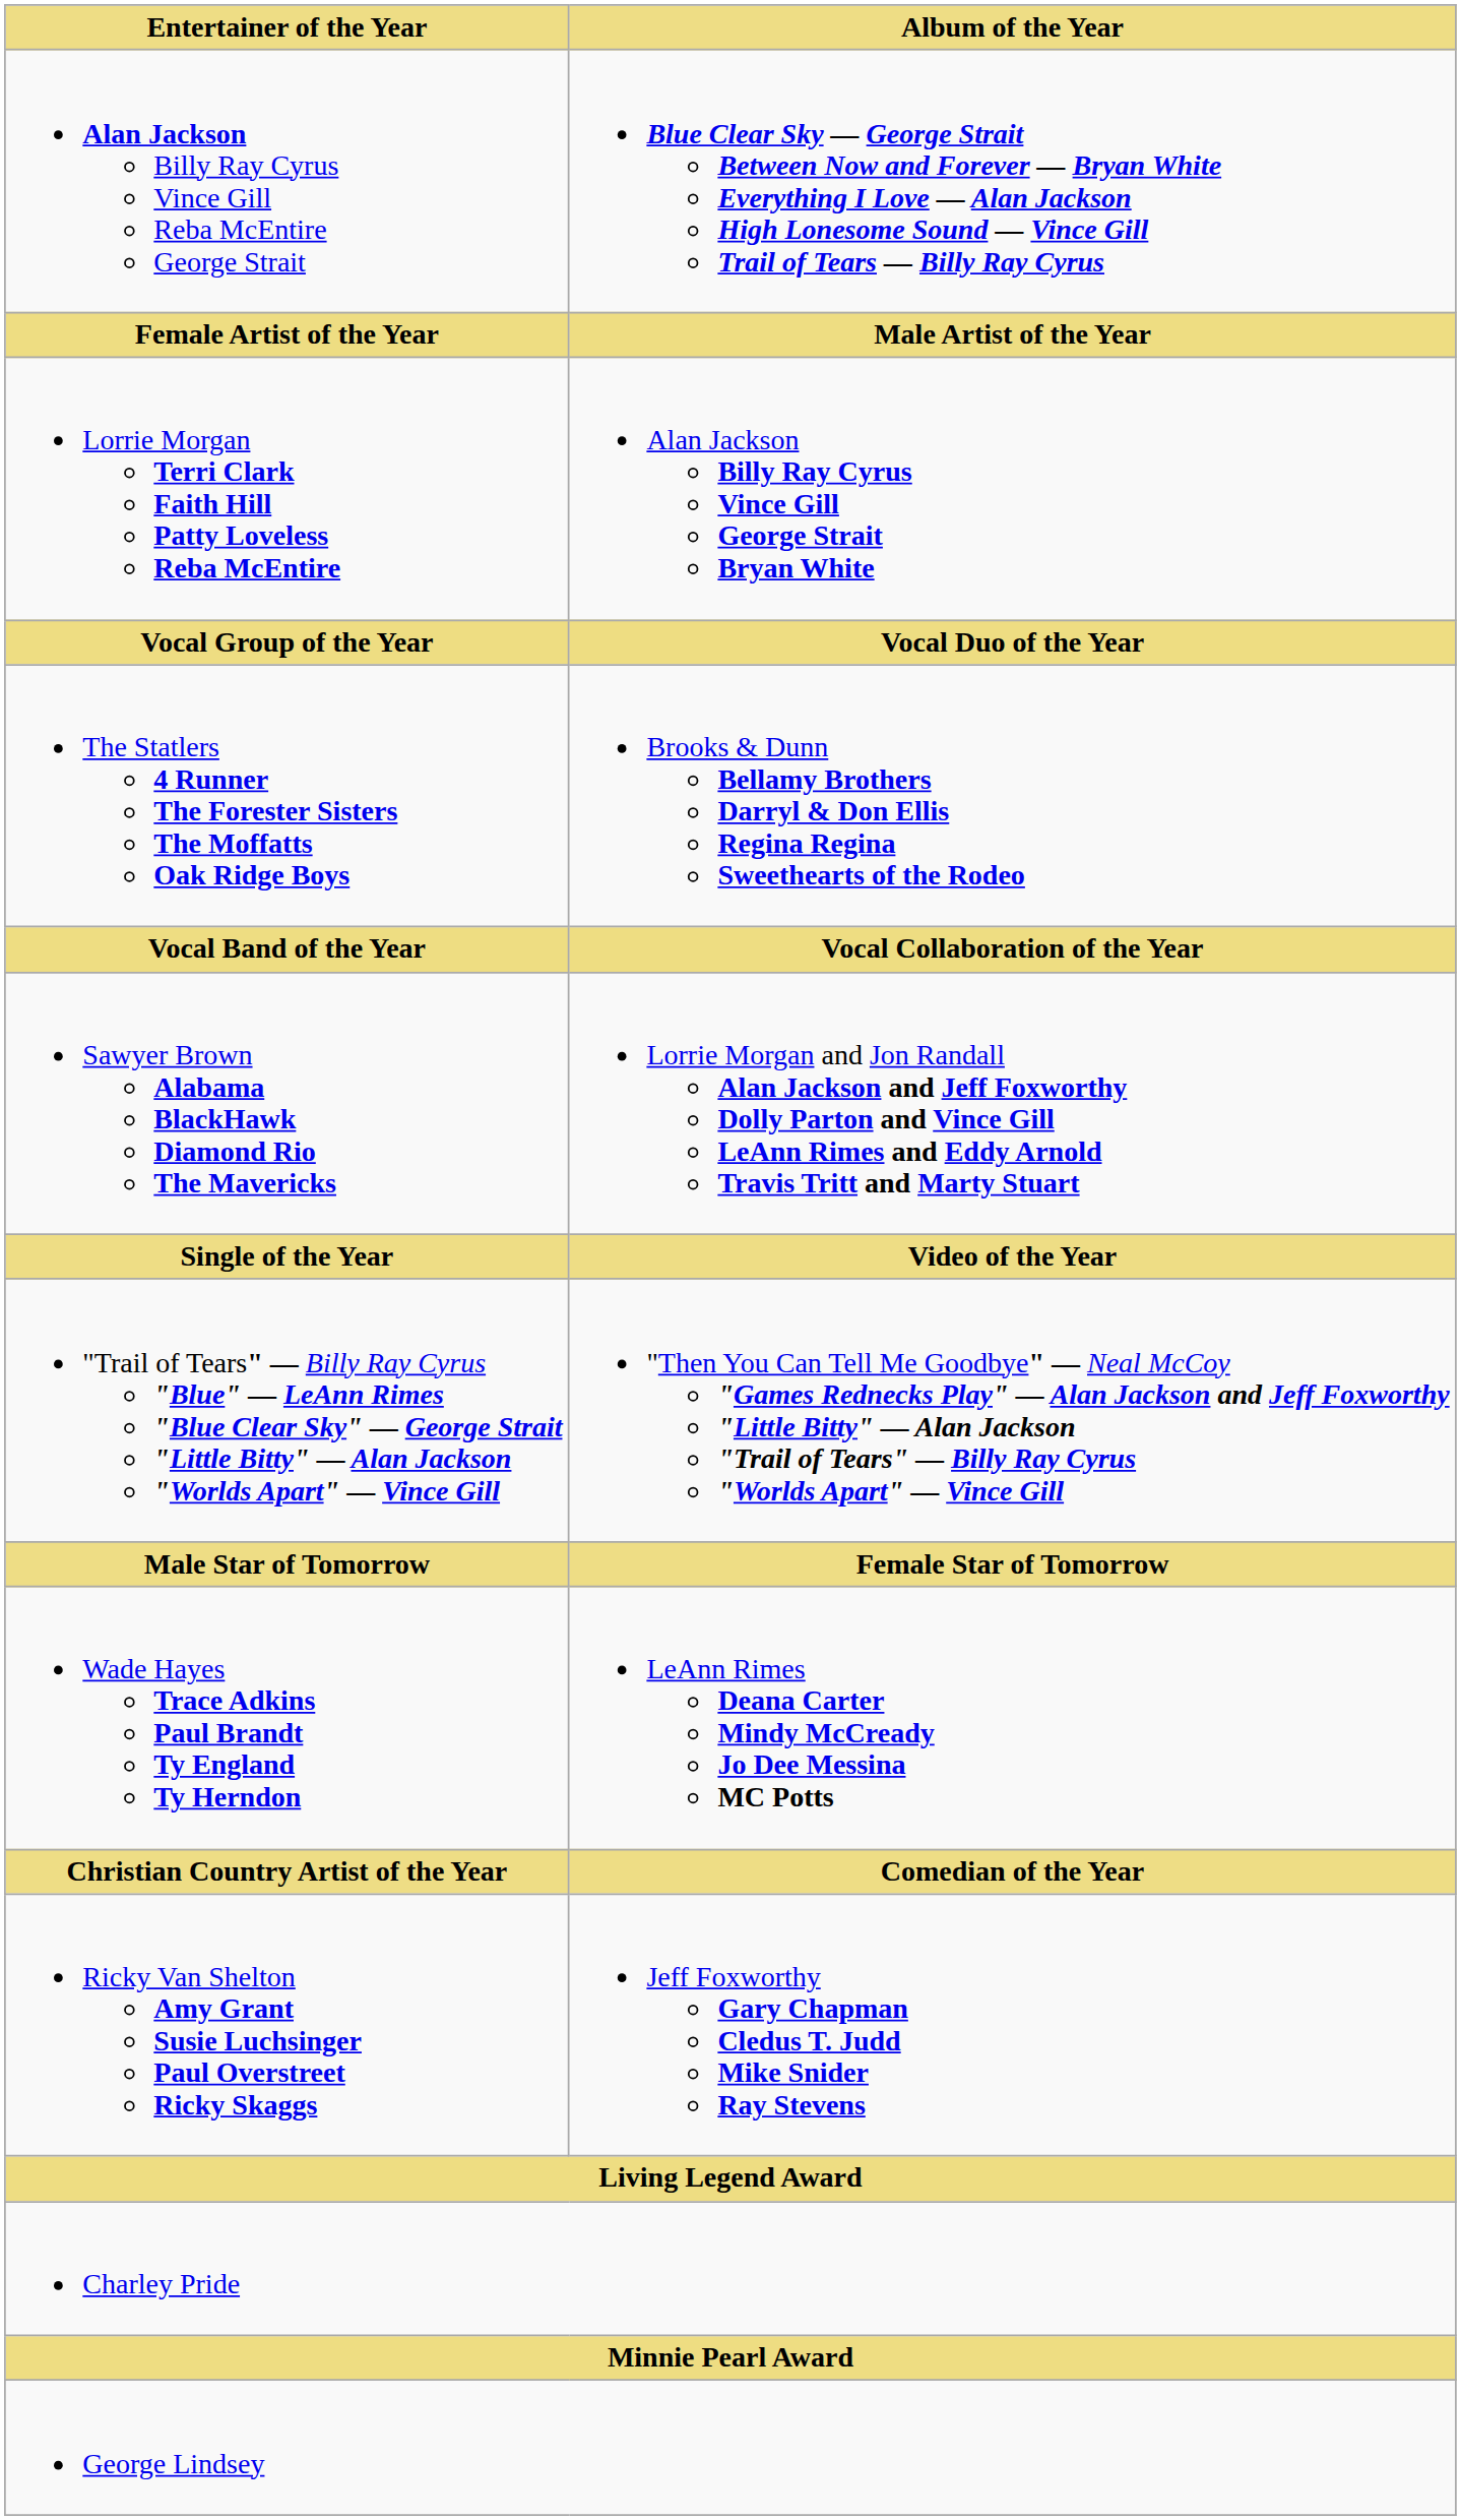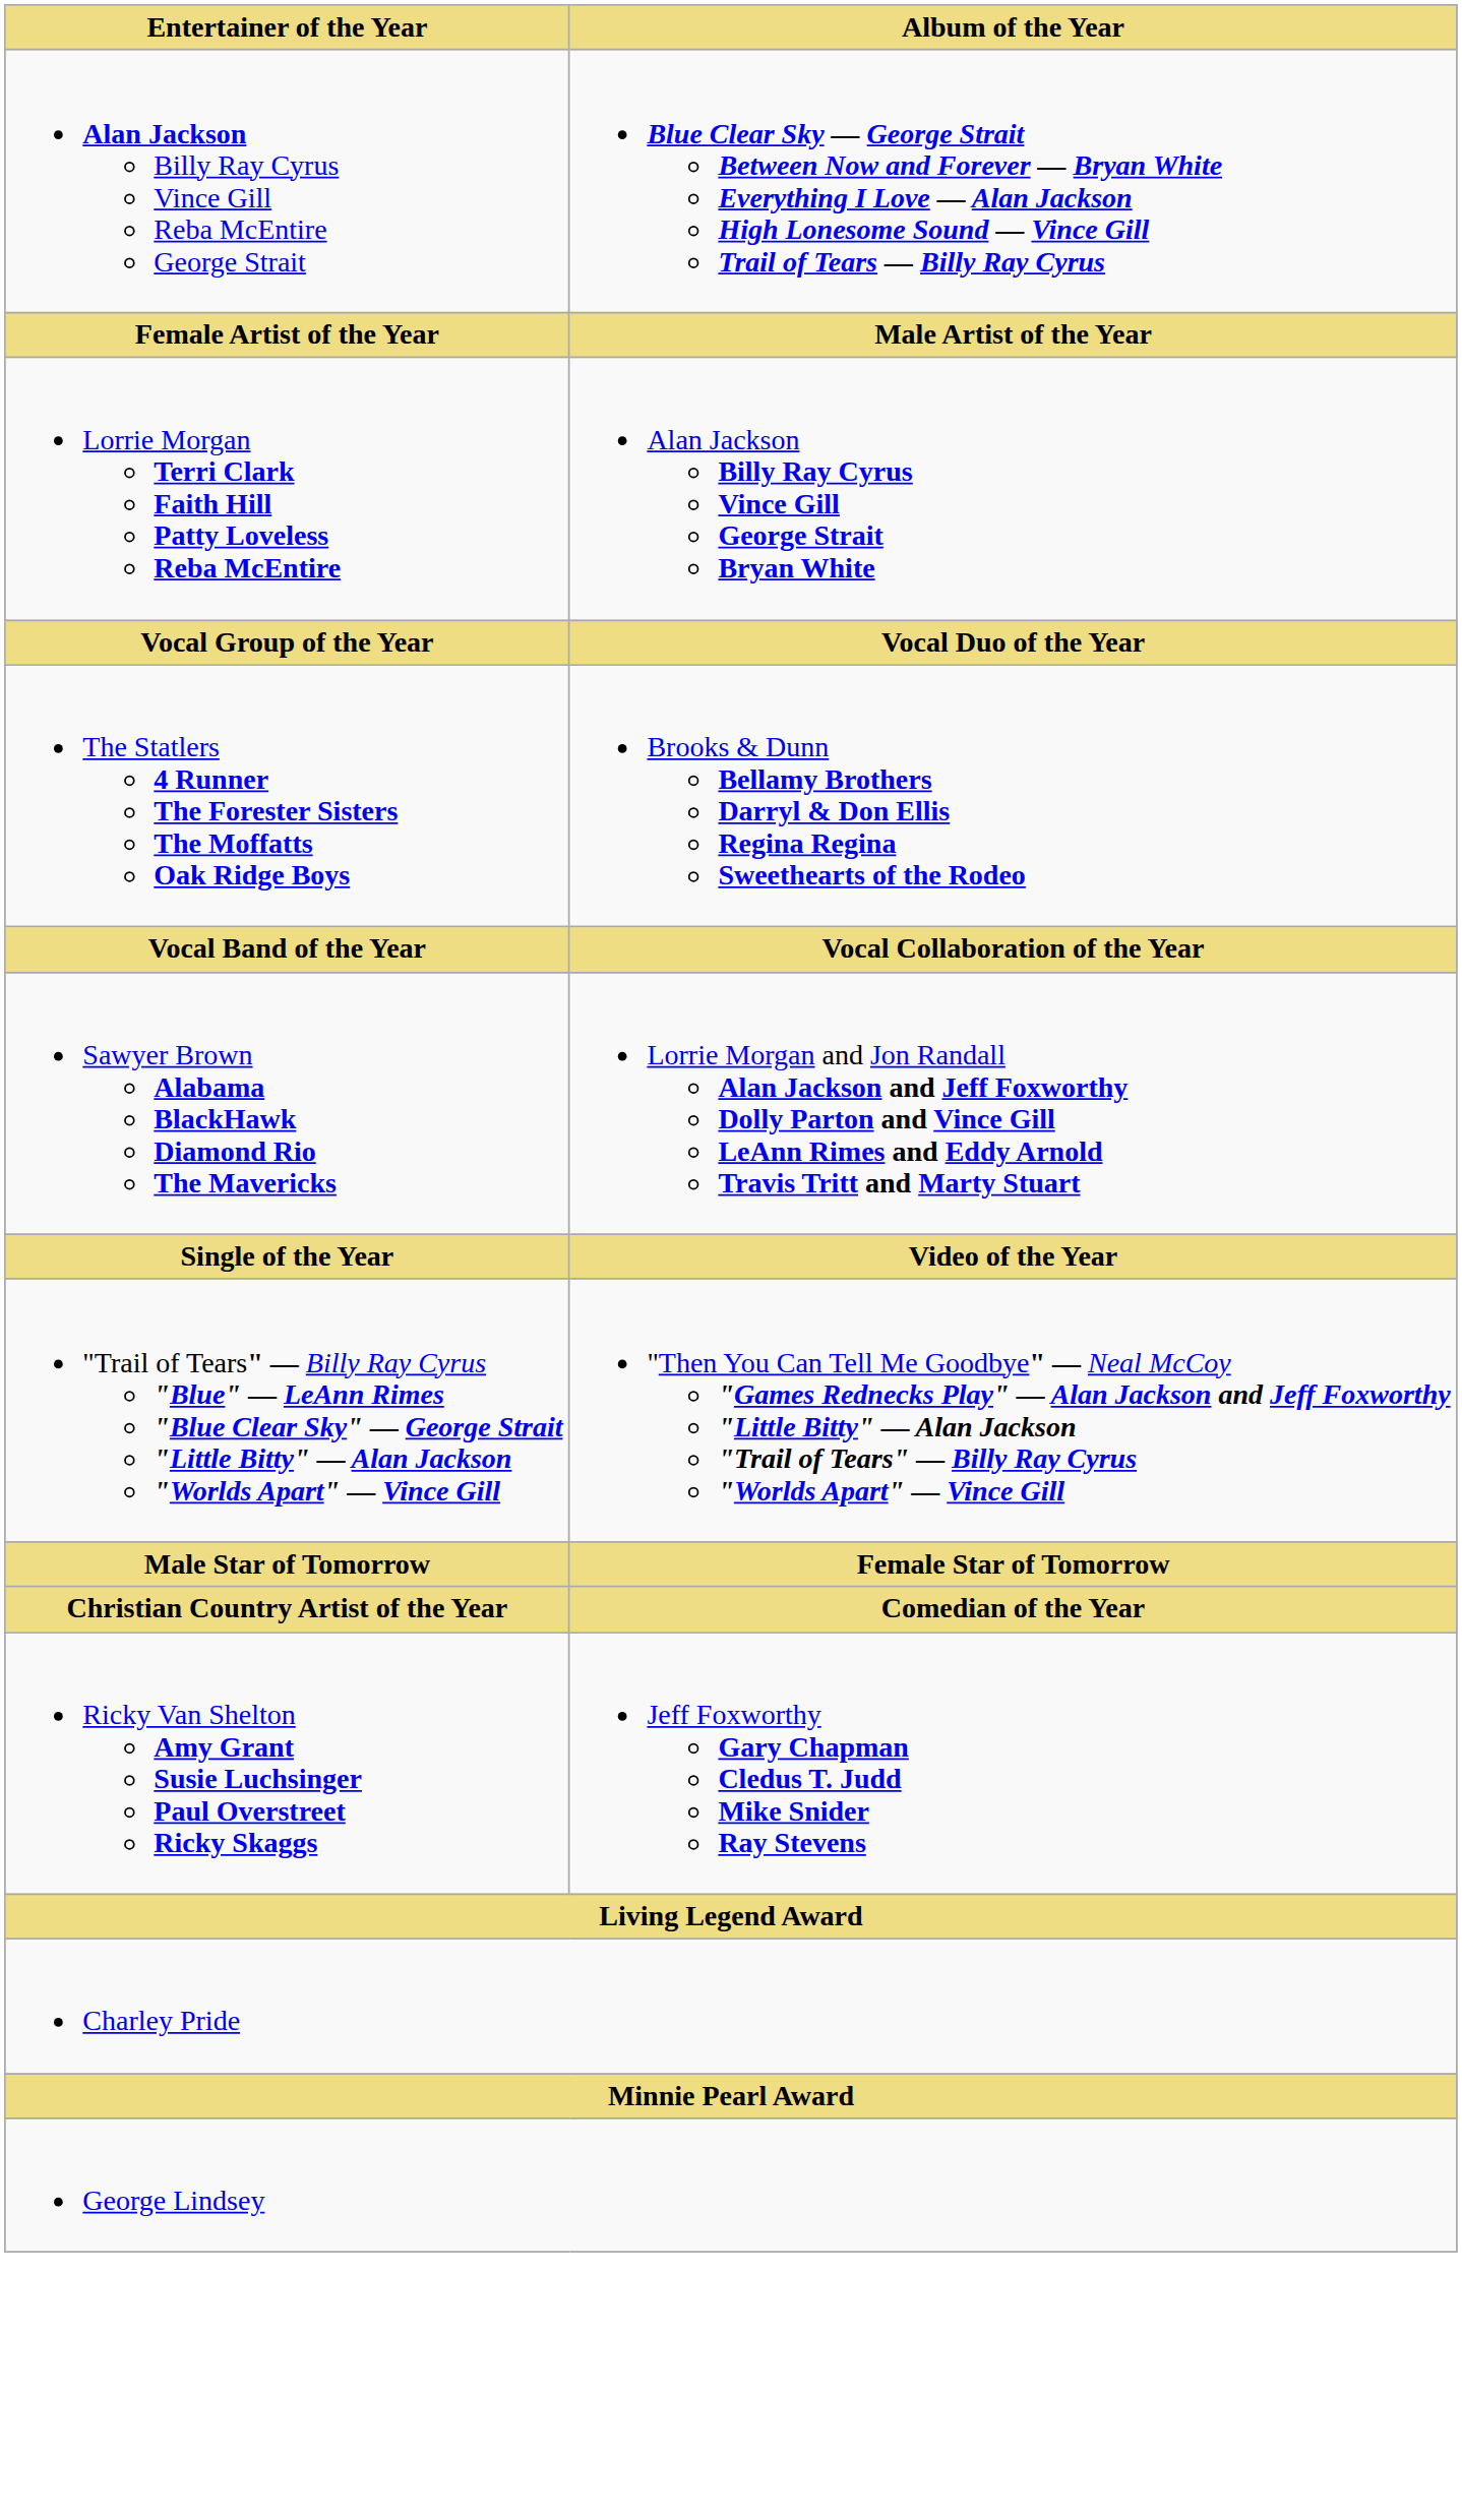 <table class="wikitable">
 <tr>
 <th style="background:#EEDD85; width=50%">Entertainer of the Year</th>
 <th style="background:#EEDD85; width=50%">Album of the Year</th>
 </tr>
 <tr>
 <td style="vertical-align:top"><br><ul><li><strong><a href='#'>Alan Jackson</a></strong><ul><li><a href='#'>Billy Ray Cyrus</a></li><li><a href='#'>Vince Gill</a></li><li><a href='#'>Reba McEntire</a></li><li><a href='#'>George Strait</a></li></ul></li></ul></td>
 <td style="vertical-align:top"><br><ul><li><strong><em><a href='#'>Blue Clear Sky</a><em> — <a href='#'>George Strait</a><strong><ul><li></em><a href='#'>Between Now and Forever</a><em> — <a href='#'>Bryan White</a></li><li></em><a href='#'>Everything I Love</a><em> — <a href='#'>Alan Jackson</a></li><li></em><a href='#'>High Lonesome Sound</a><em> — <a href='#'>Vince Gill</a></li><li></em><a href='#'>Trail of Tears</a><em> — <a href='#'>Billy Ray Cyrus</a></li></ul></li></ul></td>
 </tr>
 <tr>
 <th style="background:#EEDD82; width=50%">Female Artist of the Year</th>
 <th style="background:#EEDD82; width=50%">Male Artist of the Year</th>
 </tr>
 <tr>
 <td style="vertical-align:top"><br><ul><li></strong><a href='#'>Lorrie Morgan</a><strong><ul><li><a href='#'>Terri Clark</a></li><li><a href='#'>Faith Hill</a></li><li><a href='#'>Patty Loveless</a></li><li><a href='#'>Reba McEntire</a></li></ul></li></ul></td>
 <td style="vertical-align:top"><br><ul><li></strong><a href='#'>Alan Jackson</a><strong><ul><li><a href='#'>Billy Ray Cyrus</a></li><li><a href='#'>Vince Gill</a></li><li><a href='#'>George Strait</a></li><li><a href='#'>Bryan White</a></li></ul></li></ul></td>
 </tr>
 <tr>
 <th style="background:#EEDD82; width=50%">Vocal Group of the Year</th>
 <th style="background:#EEDD82; width=50%">Vocal Duo of the Year</th>
 </tr>
 <tr>
 <td style="vertical-align:top"><br><ul><li></strong><a href='#'>The Statlers</a><strong><ul><li><a href='#'>4 Runner</a></li><li><a href='#'>The Forester Sisters</a></li><li><a href='#'>The Moffatts</a></li><li><a href='#'>Oak Ridge Boys</a></li></ul></li></ul></td>
 <td style="vertical-align:top"><br><ul><li></strong><a href='#'>Brooks & Dunn</a><strong><ul><li><a href='#'>Bellamy Brothers</a></li><li><a href='#'>Darryl & Don Ellis</a></li><li><a href='#'>Regina Regina</a></li><li><a href='#'>Sweethearts of the Rodeo</a></li></ul></li></ul></td>
 </tr>
 <tr>
 <th style="background:#EEDD82; width=50%">Vocal Band of the Year</th>
 <th style="background:#EEDD82; width=50%">Vocal Collaboration of the Year</th>
 </tr>
 <tr>
 <td style="vertical-align:top"><br><ul><li></strong><a href='#'>Sawyer Brown</a><strong><ul><li><a href='#'>Alabama</a></li><li><a href='#'>BlackHawk</a></li><li><a href='#'>Diamond Rio</a></li><li><a href='#'>The Mavericks</a></li></ul></li></ul></td>
 <td style="vertical-align:top"><br><ul><li></strong><a href='#'>Lorrie Morgan</a><strong> </strong>and<strong> </strong><a href='#'>Jon Randall</a><strong><ul><li><a href='#'>Alan Jackson</a> and <a href='#'>Jeff Foxworthy</a></li><li><a href='#'>Dolly Parton</a> and <a href='#'>Vince Gill</a></li><li><a href='#'>LeAnn Rimes</a> and <a href='#'>Eddy Arnold</a></li><li><a href='#'>Travis Tritt</a> and <a href='#'>Marty Stuart</a></li></ul></li></ul></td>
 </tr>
 <tr>
 <th style="background:#EEDD85; width=50%">Single of the Year</th>
 <th style="background:#EEDD85; width=50%">Video of the Year</th>
 </tr>
 <tr>
 <td><br><ul><li>"</strong>Trail of Tears<strong>" </em>—<em> </strong><a href='#'>Billy Ray Cyrus</a><strong><ul><li>"<a href='#'>Blue</a>" </em>—<em> <a href='#'>LeAnn Rimes</a></li><li>"<a href='#'>Blue Clear Sky</a>" </em>—<em> <a href='#'>George Strait</a></li><li>"<a href='#'>Little Bitty</a>" </em>—<em> <a href='#'>Alan Jackson</a></li><li>"<a href='#'>Worlds Apart</a>" </em>—<em> <a href='#'>Vince Gill</a></li></ul></li></ul></td>
 <td><br><ul><li>"</strong><a href='#'>Then You Can Tell Me Goodbye</a><strong>" </em>—<em> </strong><a href='#'>Neal McCoy</a><strong><ul><li>"<a href='#'>Games Rednecks Play</a>" </em>—<em> <a href='#'>Alan Jackson</a> and <a href='#'>Jeff Foxworthy</a></li><li>"<a href='#'>Little Bitty</a>" </em>—<em> Alan Jackson</li><li>"Trail of Tears" </em>—<em> <a href='#'>Billy Ray Cyrus</a></li><li>"<a href='#'>Worlds Apart</a>" </em>—<em> <a href='#'>Vince Gill</a></li></ul></li></ul></td>
 </tr>
 <tr>
 <th style="background:#EEDD85; width=50%">Male Star of Tomorrow</th>
 <th style="background:#EEDD85; width=50%">Female Star of Tomorrow</th>
 </tr>
 <tr>
-<td><br><ul><li></strong><a href='#'>Wade Hayes</a><strong><ul><li><a href='#'>Trace Adkins</a></li><li><a href='#'>Paul Brandt</a></li><li><a href='#'>Ty England</a></li><li><a href='#'>Ty Herndon</a></li></ul></li></ul></td>
-<td><br><ul><li></strong><a href='#'>LeAnn Rimes</a><strong><ul><li><a href='#'>Deana Carter</a></li><li><a href='#'>Mindy McCready</a></li><li><a href='#'>Jo Dee Messina</a></li><li>MC Potts</li></ul></li></ul></td>
-</tr>
-<tr>
 <th style="background:#EEDD85; width=50%">Christian Country Artist of the Year</th>
 <th style="background:#EEDD85; width=50%">Comedian of the Year</th>
 </tr>
 <tr>
 <td><br><ul><li></strong><a href='#'>Ricky Van Shelton</a><strong><ul><li><a href='#'>Amy Grant</a></li><li><a href='#'>Susie Luchsinger</a></li><li><a href='#'>Paul Overstreet</a></li><li><a href='#'>Ricky Skaggs</a></li></ul></li></ul></td>
 <td><br><ul><li></strong><a href='#'>Jeff Foxworthy</a><strong><ul><li><a href='#'>Gary Chapman</a></li><li><a href='#'>Cledus T. Judd</a></li><li><a href='#'>Mike Snider</a></li><li><a href='#'>Ray Stevens</a></li></ul></li></ul></td>
 </tr>
 <tr>
 <th colspan="2" style="background:#EEDD82; width=50%">Living Legend Award</th>
 </tr>
 <tr>
 <td colspan="2"><br><ul><li></strong><a href='#'>Charley Pride</a><strong></li></ul></td>
 </tr>
 <tr>
 <th colspan="2" style="background:#EEDD82; width=50%">Minnie Pearl Award</th>
 </tr>
 <tr>
 <td colspan="2"><br><ul><li></strong><a href='#'>George Lindsey</a><strong></li></ul></td>
 </tr>
 </table>
